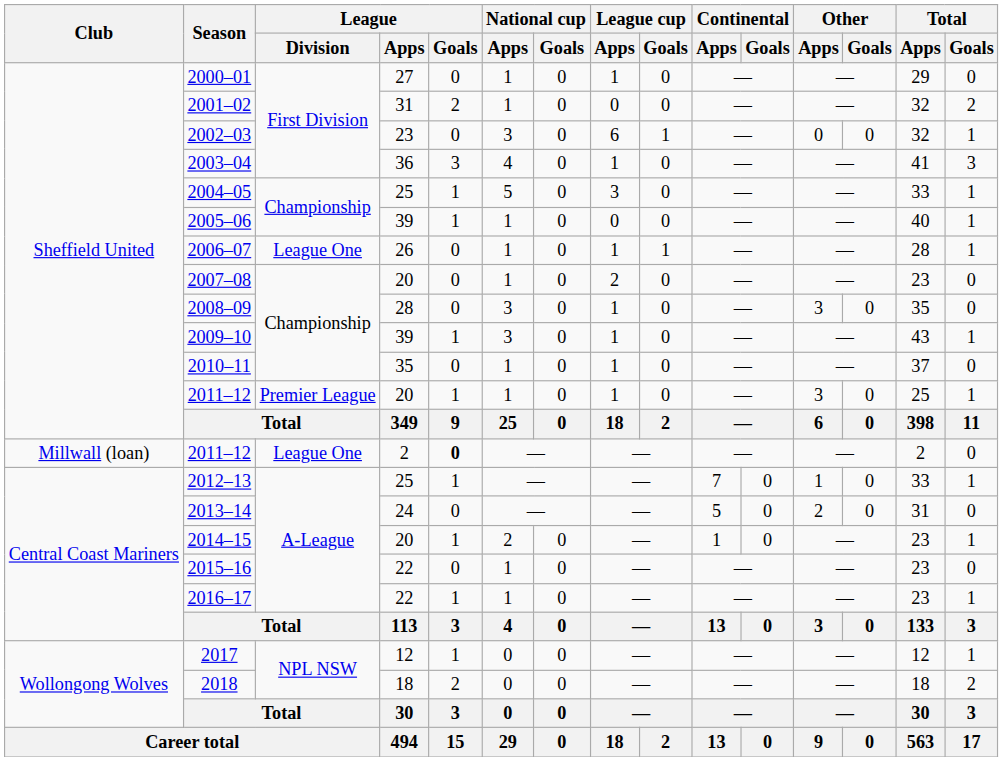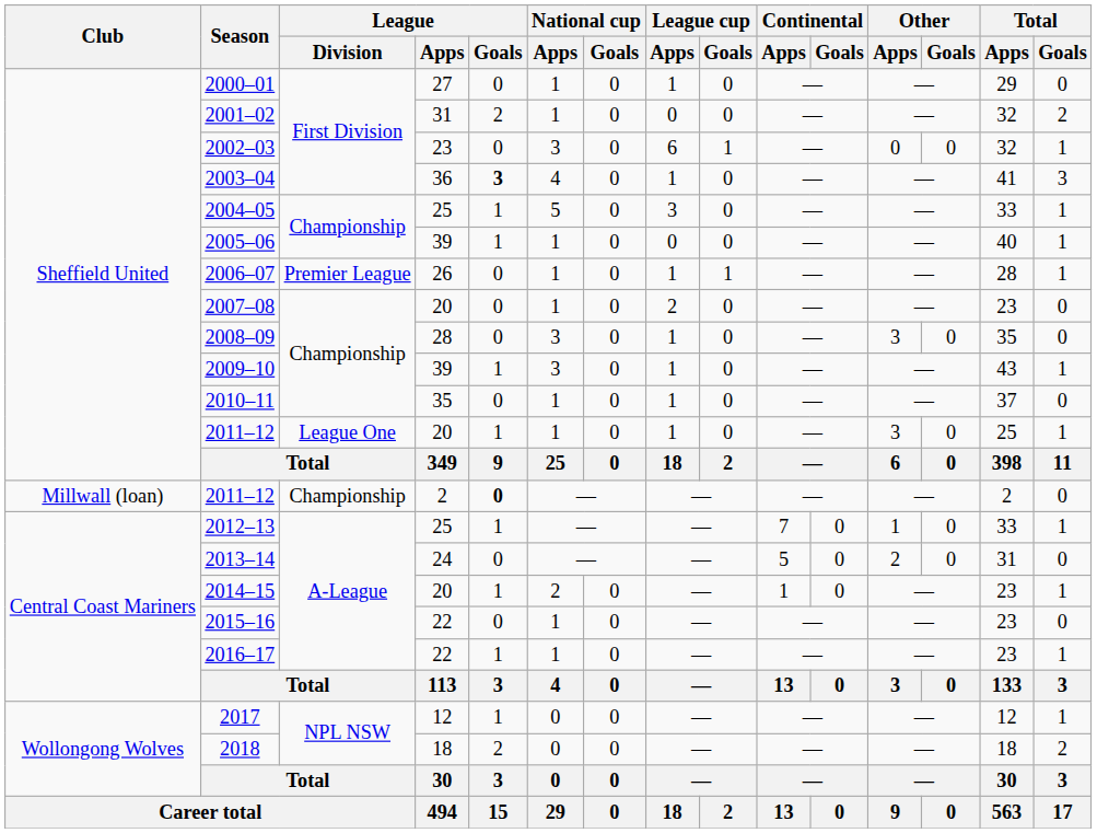 <table class="wikitable" style="text-align: center;">
 <tr>
 <th rowspan="2">Club</th>
 <th rowspan="2">Season</th>
 <th colspan="3">League</th>
 <th colspan="2">National cup</th>
 <th colspan="2">League cup</th>
 <th colspan="2">Continental</th>
 <th colspan="2">Other</th>
 <th colspan="2">Total</th>
 </tr>
 <tr>
 <th>Division</th>
 <th>Apps</th>
 <th>Goals</th>
 <th>Apps</th>
 <th>Goals</th>
 <th>Apps</th>
 <th>Goals</th>
 <th>Apps</th>
 <th>Goals</th>
 <th>Apps</th>
 <th>Goals</th>
 <th>Apps</th>
 <th>Goals</th>
 </tr>
 <tr>
 <td rowspan="13"><a href='#'>Sheffield United</a></td>
 <td><a href='#'>2000–01</a></td>
 <td rowspan="4"><a href='#'>First Division</a></td>
 <td>27</td>
 <td>0</td>
 <td>1</td>
 <td>0</td>
 <td>1</td>
 <td>0</td>
 <td colspan="2">—</td>
 <td colspan="2">—</td>
 <td>29</td>
 <td>0</td>
 </tr>
 <tr>
 <td><a href='#'>2001–02</a></td>
 <td>31</td>
 <td>2</td>
 <td>1</td>
 <td>0</td>
 <td>0</td>
 <td>0</td>
 <td colspan="2">—</td>
 <td colspan="2">—</td>
 <td>32</td>
 <td>2</td>
 </tr>
 <tr>
 <td><a href='#'>2002–03</a></td>
 <td>23</td>
 <td>0</td>
 <td>3</td>
 <td>0</td>
 <td>6</td>
 <td>1</td>
 <td colspan="2">—</td>
 <td>0</td>
 <td>0</td>
 <td>32</td>
 <td>1</td>
 </tr>
 <tr>
 <td><a href='#'>2003–04</a></td>
 <td>36</td>
-<td>3</td>
+<td><strong>3</strong></td>
 <td>4</td>
 <td>0</td>
 <td>1</td>
 <td>0</td>
 <td colspan="2">—</td>
 <td colspan="2">—</td>
 <td>41</td>
 <td>3</td>
 </tr>
 <tr>
 <td><a href='#'>2004–05</a></td>
 <td rowspan="2"><a href='#'>Championship</a></td>
 <td>25</td>
 <td>1</td>
 <td>5</td>
 <td>0</td>
 <td>3</td>
 <td>0</td>
 <td colspan="2">—</td>
 <td colspan="2">—</td>
 <td>33</td>
 <td>1</td>
 </tr>
 <tr>
 <td><a href='#'>2005–06</a></td>
 <td>39</td>
 <td>1</td>
 <td>1</td>
 <td>0</td>
 <td>0</td>
 <td>0</td>
 <td colspan="2">—</td>
 <td colspan="2">—</td>
 <td>40</td>
 <td>1</td>
 </tr>
 <tr>
 <td><a href='#'>2006–07</a></td>
-<td><a href='#'>League One</a></td>
+<td><a href='#'>Premier League</a></td>
 <td>26</td>
 <td>0</td>
 <td>1</td>
 <td>0</td>
 <td>1</td>
 <td>1</td>
 <td colspan="2">—</td>
 <td colspan="2">—</td>
 <td>28</td>
 <td>1</td>
 </tr>
 <tr>
 <td><a href='#'>2007–08</a></td>
 <td rowspan="4">Championship</td>
 <td>20</td>
 <td>0</td>
 <td>1</td>
 <td>0</td>
 <td>2</td>
 <td>0</td>
 <td colspan="2">—</td>
 <td colspan="2">—</td>
 <td>23</td>
 <td>0</td>
 </tr>
 <tr>
 <td><a href='#'>2008–09</a></td>
 <td>28</td>
 <td>0</td>
 <td>3</td>
 <td>0</td>
 <td>1</td>
 <td>0</td>
 <td colspan="2">—</td>
 <td>3</td>
 <td>0</td>
 <td>35</td>
 <td>0</td>
 </tr>
 <tr>
 <td><a href='#'>2009–10</a></td>
 <td>39</td>
 <td>1</td>
 <td>3</td>
 <td>0</td>
 <td>1</td>
 <td>0</td>
 <td colspan="2">—</td>
 <td colspan="2">—</td>
 <td>43</td>
 <td>1</td>
 </tr>
 <tr>
 <td><a href='#'>2010–11</a></td>
 <td>35</td>
 <td>0</td>
 <td>1</td>
 <td>0</td>
 <td>1</td>
 <td>0</td>
 <td colspan="2">—</td>
 <td colspan="2">—</td>
 <td>37</td>
 <td>0</td>
 </tr>
 <tr>
 <td><a href='#'>2011–12</a></td>
-<td><a href='#'>Premier League</a></td>
+<td><a href='#'>League One</a></td>
 <td>20</td>
 <td>1</td>
 <td>1</td>
 <td>0</td>
 <td>1</td>
 <td>0</td>
 <td colspan="2">—</td>
 <td>3</td>
 <td>0</td>
 <td>25</td>
 <td>1</td>
 </tr>
 <tr>
 <th colspan="2">Total</th>
 <th>349</th>
 <th>9</th>
 <th>25</th>
 <th>0</th>
 <th>18</th>
 <th>2</th>
 <th colspan="2">—</th>
 <th>6</th>
 <th>0</th>
 <th>398</th>
 <th>11</th>
 </tr>
 <tr>
 <td><a href='#'>Millwall</a> (loan)</td>
 <td><a href='#'>2011–12</a></td>
-<td><a href='#'>League One</a></td>
+<td>Championship</td>
 <td>2</td>
 <td><strong>0</strong></td>
 <td colspan="2">—</td>
 <td colspan="2">—</td>
 <td colspan="2">—</td>
 <td colspan="2">—</td>
 <td>2</td>
 <td>0</td>
 </tr>
 <tr>
 <td rowspan="6"><a href='#'>Central Coast Mariners</a></td>
 <td><a href='#'>2012–13</a></td>
 <td rowspan="5"><a href='#'>A-League</a></td>
 <td>25</td>
 <td>1</td>
 <td colspan="2">—</td>
 <td colspan="2">—</td>
 <td>7</td>
 <td>0</td>
 <td>1</td>
 <td>0</td>
 <td>33</td>
 <td>1</td>
 </tr>
 <tr>
 <td><a href='#'>2013–14</a></td>
 <td>24</td>
 <td>0</td>
 <td colspan="2">—</td>
 <td colspan="2">—</td>
 <td>5</td>
 <td>0</td>
 <td>2</td>
 <td>0</td>
 <td>31</td>
 <td>0</td>
 </tr>
 <tr>
 <td><a href='#'>2014–15</a></td>
 <td>20</td>
 <td>1</td>
 <td>2</td>
 <td>0</td>
 <td colspan="2">—</td>
 <td>1</td>
 <td>0</td>
 <td colspan="2">—</td>
 <td>23</td>
 <td>1</td>
 </tr>
 <tr>
 <td><a href='#'>2015–16</a></td>
 <td>22</td>
 <td>0</td>
 <td>1</td>
 <td>0</td>
 <td colspan="2">—</td>
 <td colspan="2">—</td>
 <td colspan="2">—</td>
 <td>23</td>
 <td>0</td>
 </tr>
 <tr>
 <td><a href='#'>2016–17</a></td>
 <td>22</td>
 <td>1</td>
 <td>1</td>
 <td>0</td>
 <td colspan="2">—</td>
 <td colspan="2">—</td>
 <td colspan="2">—</td>
 <td>23</td>
 <td>1</td>
 </tr>
 <tr>
 <th colspan="2">Total</th>
 <th>113</th>
 <th>3</th>
 <th>4</th>
 <th>0</th>
 <th colspan="2">—</th>
 <th>13</th>
 <th>0</th>
 <th>3</th>
 <th>0</th>
 <th>133</th>
 <th>3</th>
 </tr>
 <tr>
 <td rowspan="3"><a href='#'>Wollongong Wolves</a></td>
 <td><a href='#'>2017</a></td>
 <td rowspan="2"><a href='#'>NPL NSW</a></td>
 <td>12</td>
 <td>1</td>
 <td>0</td>
 <td>0</td>
 <td colspan="2">—</td>
 <td colspan="2">—</td>
 <td colspan="2">—</td>
 <td>12</td>
 <td>1</td>
 </tr>
 <tr>
 <td><a href='#'>2018</a></td>
 <td>18</td>
 <td>2</td>
 <td>0</td>
 <td>0</td>
 <td colspan="2">—</td>
 <td colspan="2">—</td>
 <td colspan="2">—</td>
 <td>18</td>
 <td>2</td>
 </tr>
 <tr>
 <th colspan="2">Total</th>
 <th>30</th>
 <th>3</th>
 <th>0</th>
 <th>0</th>
 <th colspan="2">—</th>
 <th colspan="2">—</th>
 <th colspan="2">—</th>
 <th>30</th>
 <th>3</th>
 </tr>
 <tr>
 <th colspan="3">Career total</th>
 <th>494</th>
 <th>15</th>
 <th>29</th>
 <th>0</th>
 <th>18</th>
 <th>2</th>
 <th>13</th>
 <th>0</th>
 <th>9</th>
 <th>0</th>
 <th>563</th>
 <th>17</th>
 </tr>
 </table>
